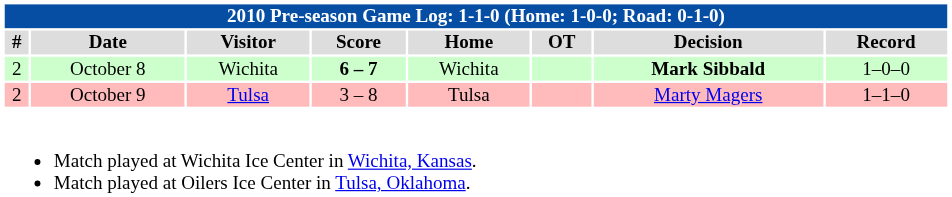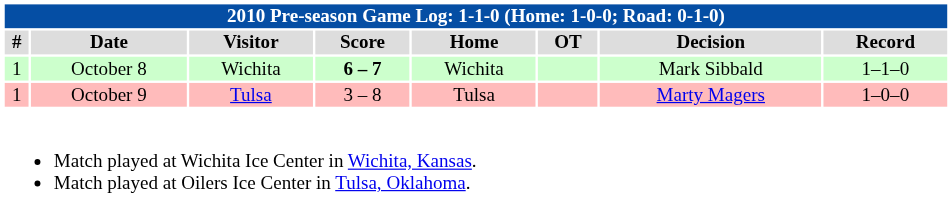 <table class="toccolours collapsible collapsed"  style="width:90%; clear:both; margin:1.5em auto; text-align:center;">
 <tr>
 <th colspan=9 style="background:#054EA4; color:white">2010 Pre-season Game Log: 1-1-0 (Home: 1-0-0; Road: 0-1-0)</th>
 </tr>
 <tr style="text-align:center; background:#ddd;">
 <th>#</th>
 <th>Date</th>
 <th>Visitor</th>
 <th>Score</th>
 <th>Home</th>
 <th>OT</th>
 <th>Decision</th>
 <th>Record</th>
 </tr>
 <tr style="text-align:center; background:#cfc;">
-<td>2</td>
+<td>1</td>
 <td>October 8</td>
 <td>Wichita</td>
 <td><strong>6 – 7</strong></td>
 <td>Wichita </td>
 <td></td>
-<td><strong>Mark Sibbald</strong></td>
-<td>1–0–0</td>
+<td>Mark Sibbald</td>
+<td>1–1–0</td>
 </tr>
 <tr style="text-align:center; background:#fbb;">
-<td>2</td>
+<td>1</td>
 <td>October 9</td>
 <td><a href='#'>Tulsa</a></td>
 <td>3 – 8</td>
 <td>Tulsa </td>
 <td></td>
 <td><a href='#'>Marty Magers</a></td>
-<td>1–1–0</td>
+<td>1–0–0</td>
 </tr>
 <tr>
 <td colspan="9" style="text-align:left;"><br><ul><li> Match played at Wichita Ice Center in <a href='#'>Wichita, Kansas</a>.</li><li> Match played at Oilers Ice Center in <a href='#'>Tulsa, Oklahoma</a>.</li></ul></td>
 </tr>
 </table>
